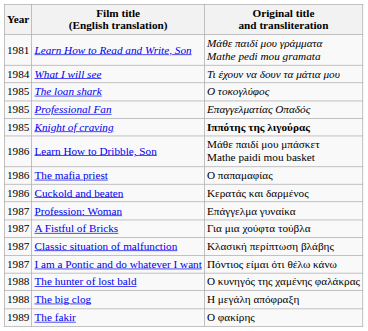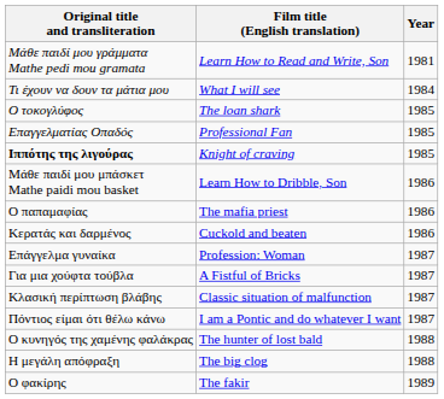 <table class="wikitable">
 <tr>
+<th>Original title<br>and transliteration</th>
+<th>Film title<br>(English translation)</th>
 <th>Year</th>
-<th>Film title<br>(English translation)</th>
-<th>Original title<br>and transliteration</th>
 </tr>
 <tr>
+<td><em>Μάθε παιδί μου γράμματα</em><br><em>Mathe pedi mou gramata</em></td>
+<td><em><a href='#'>Learn How to Read and Write, Son</a></em></td>
 <td>1981</td>
-<td><em><a href='#'>Learn How to Read and Write, Son</a></em></td>
-<td><em>Μάθε παιδί μου γράμματα</em><br><em>Mathe pedi mou gramata</em></td>
 </tr>
 <tr>
+<td><em>Τι έχουν να δουν τα μάτια μου</em></td>
+<td><em><a href='#'>What Ι will see</a></em></td>
 <td>1984</td>
-<td><em><a href='#'>What Ι will see</a></em></td>
-<td><em>Τι έχουν να δουν τα μάτια μου</em></td>
 </tr>
 <tr>
+<td><em>Ο τοκογλύφος</em></td>
+<td><em><a href='#'>The loan shark</a></em></td>
 <td>1985</td>
-<td><em><a href='#'>The loan shark</a></em></td>
-<td><em>Ο τοκογλύφος</em></td>
 </tr>
 <tr>
+<td><em>Επαγγελματίας Οπαδός</em></td>
+<td><em><a href='#'>Professional Fan</a></em></td>
 <td>1985</td>
-<td><em><a href='#'>Professional Fan</a></em></td>
-<td><em>Επαγγελματίας Οπαδός</em></td>
 </tr>
 <tr>
+<td><strong>Ιππότης της λιγούρας<em></td>
+<td><em><a href='#'>Knight of craving</a></em></td>
 <td>1985</td>
-<td><em><a href='#'>Knight of craving</a></em></td>
-<td><strong>Ιππότης της λιγούρας<em></td>
 </tr>
 <tr>
+<td></em>Μάθε παιδί μου μπάσκετ<em><br></em>Mathe paidi mou basket<em></td>
+<td></em><a href='#'>Learn How to Dribble, Son</a><em></td>
 <td>1986</td>
-<td></em><a href='#'>Learn How to Dribble, Son</a><em></td>
-<td></em>Μάθε παιδί μου μπάσκετ<em><br></em>Mathe paidi mou basket<em></td>
 </tr>
 <tr>
+<td></em>Ο παπαμαφίας<em></td>
+<td></em><a href='#'>The mafia priest</a><em></td>
 <td>1986</td>
-<td></em><a href='#'>The mafia priest</a><em></td>
-<td></em>Ο παπαμαφίας<em></td>
 </tr>
 <tr>
+<td></em>Κερατάς και δαρμένος<em></td>
+<td></em><a href='#'>Cuckold and beaten</a><em></td>
 <td>1986</td>
-<td></em><a href='#'>Cuckold and beaten</a><em></td>
-<td></em>Κερατάς και δαρμένος<em></td>
 </tr>
 <tr>
+<td></em>Επάγγελμα γυναίκα<em></td>
+<td></em><a href='#'>Profession: Woman</a><em></td>
 <td>1987</td>
-<td></em><a href='#'>Profession: Woman</a><em></td>
-<td></em>Επάγγελμα γυναίκα<em></td>
 </tr>
 <tr>
+<td></em>Για μια χούφτα τούβλα<em><br></td>
+<td></em><a href='#'>A Fistful of Bricks</a><em></td>
 <td>1987</td>
-<td></em><a href='#'>A Fistful of Bricks</a><em></td>
-<td></em>Για μια χούφτα τούβλα<em><br></td>
 </tr>
 <tr>
+<td></em>Κλασική περίπτωση βλάβης<em></td>
+<td></em><a href='#'>Classic situation of malfunction</a><em></td>
 <td>1987</td>
-<td></em><a href='#'>Classic situation of malfunction</a><em></td>
-<td></em>Κλασική περίπτωση βλάβης<em></td>
 </tr>
 <tr>
+<td></em>Πόντιος είμαι ότι θέλω κάνω<em></td>
+<td></em><a href='#'>I am a Pontic and do whatever I want</a><em></td>
 <td>1987</td>
-<td></em><a href='#'>I am a Pontic and do whatever I want</a><em></td>
-<td></em>Πόντιος είμαι ότι θέλω κάνω<em></td>
 </tr>
 <tr>
+<td></em>Ο κυνηγός της χαμένης φαλάκρας<em></td>
+<td></em><a href='#'>The hunter of lost bald</a><em></td>
 <td>1988</td>
-<td></em><a href='#'>The hunter of lost bald</a><em></td>
-<td></em>Ο κυνηγός της χαμένης φαλάκρας<em></td>
 </tr>
 <tr>
+<td></em>Η μεγάλη απόφραξη<em></td>
+<td></em><a href='#'>The big clog</a><em></td>
 <td>1988</td>
-<td></em><a href='#'>The big clog</a><em></td>
-<td></em>Η μεγάλη απόφραξη<em></td>
 </tr>
 <tr>
+<td></em>Ο φακίρης<em></td>
+<td></em><a href='#'>The fakir</a><em></td>
 <td>1989</td>
-<td></em><a href='#'>The fakir</a><em></td>
-<td></em>Ο φακίρης<em></td>
 </tr>
 </table>
